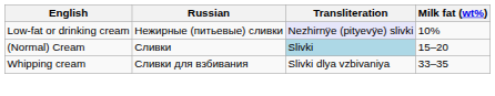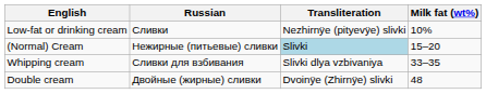 <table class="wikitable">
 <tr>
 <th>English</th>
 <th>Russian</th>
 <th>Transliteration</th>
 <th>Milk fat (<a href='#'>wt%</a>)</th>
 </tr>
 <tr>
 <td>Low-fat or drinking cream</td>
-<td>Нежирные (питьевые) сливки</td>
-<td style="background: lavender;">Nezhirnÿe (pityevÿe) slivki</td>
+<td>Сливки</td>
+<td>Nezhirnÿe (pityevÿe) slivki</td>
 <td>10%</td>
 </tr>
 <tr>
 <td>(Normal) Cream</td>
-<td>Сливки</td>
+<td>Нежирные (питьевые) сливки</td>
 <td style="background: lightblue;">Slivki</td>
 <td>15–20</td>
 </tr>
 <tr>
 <td>Whipping cream</td>
 <td>Сливки для взбивания</td>
 <td>Slivki dlya vzbivaniya</td>
 <td>33–35</td>
 </tr>
+<tr>
+<td>Double cream</td>
+<td>Двойные (жирные) сливки</td>
+<td>Dvoinÿe (Zhirnÿe) slivki</td>
+<td>48</td>
+</tr>
 </table>
